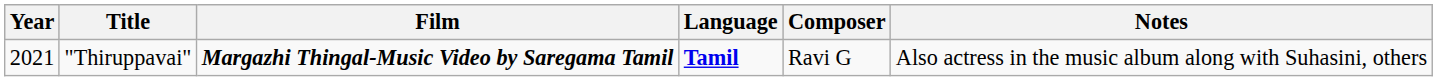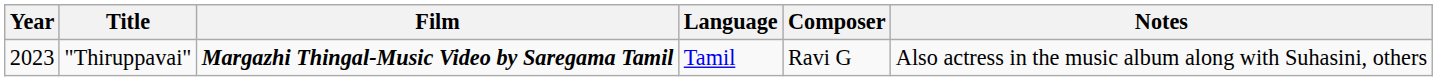 <table class="wikitable">
 <tr style="background:#ccc; text-align:center;">
 <th>Year</th>
 <th>Title</th>
 <th>Film</th>
 <th>Language</th>
 <th>Composer</th>
 <th>Notes</th>
 </tr>
 <tr>
-<td>2021</td>
+<td>2023</td>
 <td>"Thiruppavai"</td>
 <td><strong><em>Margazhi Thingal-Music Video by Saregama Tamil</em></strong></td>
-<td><strong><a href='#'>Tamil</a></strong></td>
+<td><a href='#'>Tamil</a></td>
 <td>Ravi G</td>
 <td>Also actress in the music album along with Suhasini, others</td>
 </tr>
 </table>
